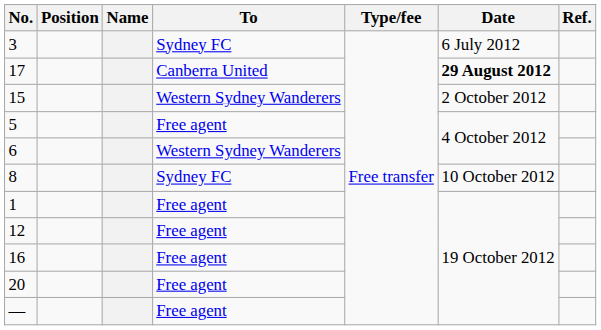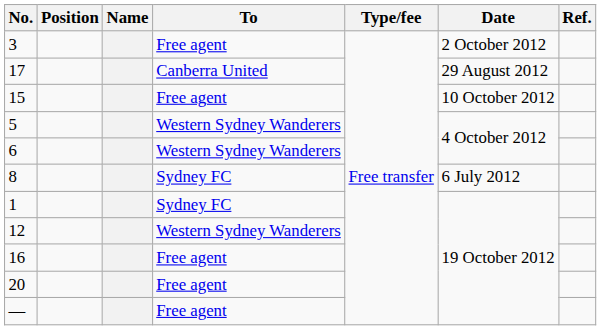 <table class="wikitable plainrowheaders sortable" style="text-align:center; text-align:left">
 <tr>
 <th>No.</th>
 <th>Position</th>
 <th>Name</th>
 <th>To</th>
 <th>Type/fee</th>
 <th>Date</th>
 <th>Ref.</th>
 </tr>
 <tr>
 <td>3</td>
 <td></td>
 <th scope="row"></th>
-<td><a href='#'>Sydney FC</a></td>
+<td><a href='#'>Free agent</a></td>
 <td rowspan="11"><a href='#'>Free transfer</a></td>
-<td>6 July 2012</td>
+<td>2 October 2012</td>
 <td></td>
 </tr>
 <tr>
 <td>17</td>
 <td></td>
 <th scope="row"></th>
 <td><a href='#'>Canberra United</a></td>
-<td><strong>29 August 2012</strong></td>
+<td>29 August 2012</td>
 <td></td>
 </tr>
 <tr>
 <td>15</td>
 <td></td>
 <th scope="row"></th>
-<td><a href='#'>Western Sydney Wanderers</a></td>
-<td>2 October 2012</td>
+<td><a href='#'>Free agent</a></td>
+<td>10 October 2012</td>
 <td></td>
 </tr>
 <tr>
 <td>5</td>
 <td></td>
 <th scope="row"></th>
-<td><a href='#'>Free agent</a></td>
+<td><a href='#'>Western Sydney Wanderers</a></td>
 <td rowspan="2">4 October 2012</td>
 <td></td>
 </tr>
 <tr>
 <td>6</td>
 <td></td>
 <th scope="row"></th>
 <td><a href='#'>Western Sydney Wanderers</a></td>
 <td></td>
 </tr>
 <tr>
 <td>8</td>
 <td></td>
 <th scope="row"></th>
 <td><a href='#'>Sydney FC</a></td>
-<td>10 October 2012</td>
+<td>6 July 2012</td>
 <td></td>
 </tr>
 <tr>
 <td>1</td>
 <td></td>
 <th scope="row"></th>
-<td><a href='#'>Free agent</a></td>
+<td><a href='#'>Sydney FC</a></td>
 <td rowspan="5">19 October 2012</td>
 <td></td>
 </tr>
 <tr>
 <td>12</td>
 <td></td>
 <th scope="row"></th>
-<td><a href='#'>Free agent</a></td>
+<td><a href='#'>Western Sydney Wanderers</a></td>
 <td></td>
 </tr>
 <tr>
 <td>16</td>
 <td></td>
 <th scope="row"></th>
 <td><a href='#'>Free agent</a></td>
 <td></td>
 </tr>
 <tr>
 <td>20</td>
 <td></td>
 <th scope="row"></th>
 <td><a href='#'>Free agent</a></td>
 <td></td>
 </tr>
 <tr>
 <td>—</td>
 <td></td>
 <th scope="row"></th>
 <td><a href='#'>Free agent</a></td>
 <td></td>
 </tr>
 </table>
